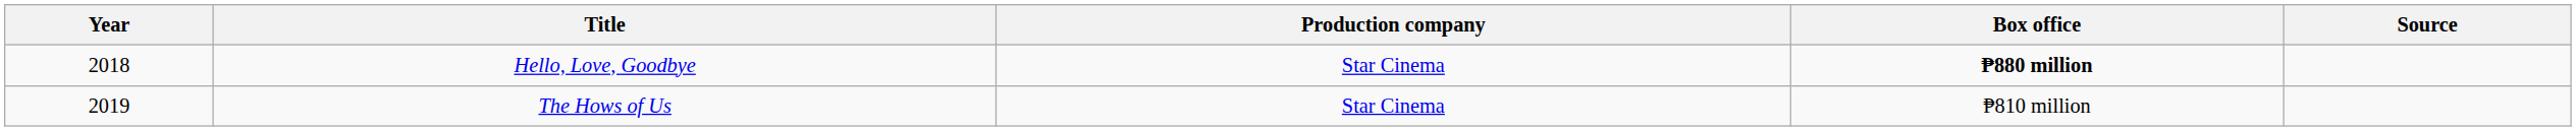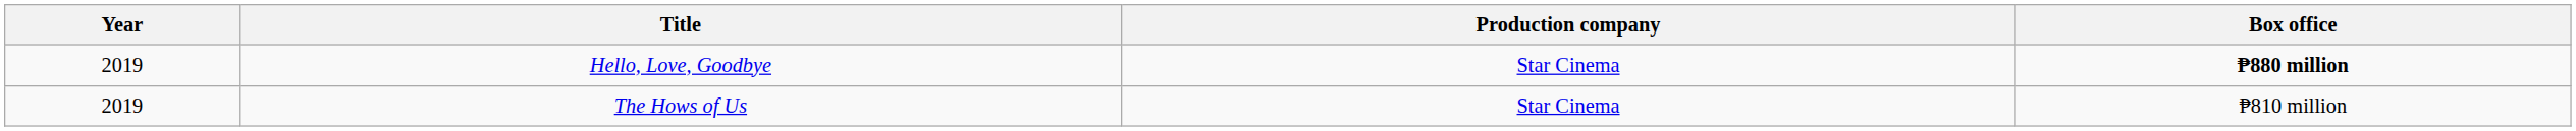 <table class="wikitable sortable mw-collapsible" style="text-align:center; line-height:16px; line-height:150%; width:100%">
 <tr>
 <th>Year</th>
 <th>Title</th>
 <th>Production company</th>
 <th>Box office</th>
-<th>Source</th>
 </tr>
 <tr>
-<td>2018</td>
+<td>2019</td>
 <td><em><a href='#'>Hello, Love, Goodbye</a></em></td>
 <td><a href='#'>Star Cinema</a></td>
 <td><strong>₱880 million</strong></td>
-<td></td>
 </tr>
 <tr>
 <td>2019</td>
 <td><em><a href='#'>The Hows of Us</a></em></td>
 <td><a href='#'>Star Cinema</a></td>
 <td>₱810 million</td>
-<td></td>
 </tr>
 </table>
